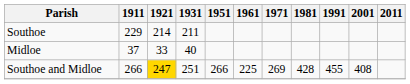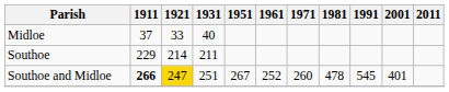 <table class="wikitable" style="text-align:center;">
 <tr>
 <th width="150">Parish<br></th>
 <th width="30">1911<br></th>
 <th width="30">1921<br></th>
 <th width="30">1931<br></th>
 <th width="30">1951<br></th>
 <th width="30">1961<br></th>
 <th width="30">1971<br></th>
 <th width="30">1981<br></th>
 <th width="30">1991<br></th>
 <th width="30">2001<br></th>
 <th width="30">2011 <br></th>
 </tr>
 <tr>
+<td align=left>Midloe</td>
+<td align="center">37</td>
+<td align="center">33</td>
+<td align="center">40</td>
+<td align="center"></td>
+<td align="center"></td>
+<td align="center"></td>
+<td align="center"></td>
+<td align="center"></td>
+<td align="center"></td>
+<td align="center"></td>
+</tr>
+<tr>
 <td align=left>Southoe</td>
 <td align="center">229</td>
 <td align="center">214</td>
 <td align="center">211</td>
 <td align="center"></td>
 <td align="center"></td>
 <td align="center"></td>
 <td align="center"></td>
 <td align="center"></td>
 <td align="center"></td>
 <td align="center"></td>
 </tr>
 <tr>
-<td align=left>Midloe</td>
-<td align="center">37</td>
-<td align="center">33</td>
-<td align="center">40</td>
-<td align="center"></td>
-<td align="center"></td>
-<td align="center"></td>
-<td align="center"></td>
-<td align="center"></td>
-<td align="center"></td>
-<td align="center"></td>
-</tr>
-<tr>
 <td align=left>Southoe and Midloe</td>
-<td align="center">266</td>
+<td align="center"><strong>266</strong></td>
 <td align="center" style="background: gold;">247</td>
 <td align="center">251</td>
-<td align="center">266</td>
-<td align="center">225</td>
-<td align="center">269</td>
-<td align="center">428</td>
-<td align="center">455</td>
-<td align="center">408</td>
+<td align="center">267</td>
+<td align="center">252</td>
+<td align="center">260</td>
+<td align="center">478</td>
+<td align="center">545</td>
+<td align="center">401</td>
 <td align="center"></td>
 </tr>
 <tr>
 </tr>
 </table>
